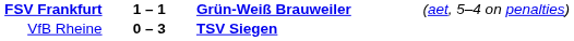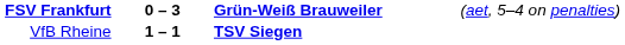 <table width=100% cellspacing=1>
 <tr>
 <th width=25%></th>
 <th width=10%></th>
 <th width=25%></th>
 <th></th>
 </tr>
 <tr style=font-size:90%>
 <td align=right><strong><a href='#'>FSV Frankfurt</a></strong></td>
-<td align=center><strong>1 – 1</strong></td>
+<td align=center><strong>0 – 3</strong></td>
 <td><strong><a href='#'>Grün-Weiß Brauweiler</a></strong></td>
 <td><em>(<a href='#'>aet</a>, 5–4 on <a href='#'>penalties</a>)</em></td>
 </tr>
 <tr style=font-size:90%>
 <td align=right><a href='#'>VfB Rheine</a></td>
-<td align=center><strong>0 – 3</strong></td>
+<td align=center><strong>1 – 1</strong></td>
 <td><strong><a href='#'>TSV Siegen</a></strong></td>
 </tr>
 </table>
